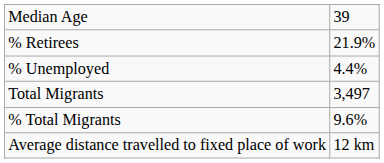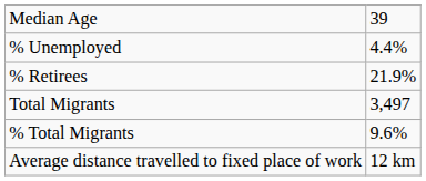 <table class="wikitable">
 <tr>
 <td>Median Age</td>
 <td>39</td>
 </tr>
 <tr>
+<td>% Unemployed</td>
+<td>4.4%</td>
+</tr>
+<tr>
 <td>% Retirees</td>
 <td>21.9%</td>
-</tr>
-<tr>
-<td>% Unemployed</td>
-<td>4.4%</td>
 </tr>
 <tr>
 <td>Total Migrants</td>
 <td>3,497</td>
 </tr>
 <tr>
 <td>% Total Migrants</td>
 <td>9.6%</td>
 </tr>
 <tr>
 <td>Average distance travelled to fixed place of work</td>
 <td>12 km</td>
 </tr>
 </table>
